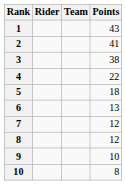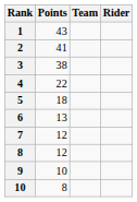 <table class="wikitable" style="margin-bottom:0;">
 <tr>
 <th scope="col">Rank</th>
+<th scope="col">Points</th>
+<th scope="col">Team</th>
 <th scope="col">Rider</th>
-<th scope="col">Team</th>
-<th scope="col">Points</th>
 </tr>
 <tr>
 <th scope="row">1</th>
+<td style="text-align:right;">43</td>
+<td></td>
 <td> </td>
-<td></td>
-<td style="text-align:right;">43</td>
 </tr>
 <tr>
 <th scope="row">2</th>
+<td style="text-align:right;">41</td>
 <td></td>
 <td></td>
-<td style="text-align:right;">41</td>
 </tr>
 <tr>
 <th scope="row">3</th>
+<td style="text-align:right;">38</td>
+<td></td>
 <td> </td>
-<td></td>
-<td style="text-align:right;">38</td>
 </tr>
 <tr>
 <th scope="row">4</th>
+<td style="text-align:right;">22</td>
 <td></td>
 <td></td>
-<td style="text-align:right;">22</td>
 </tr>
 <tr>
 <th scope="row">5</th>
+<td style="text-align:right;">18</td>
 <td></td>
 <td></td>
-<td style="text-align:right;">18</td>
 </tr>
 <tr>
 <th scope="row">6</th>
+<td style="text-align:right;">13</td>
 <td></td>
 <td></td>
-<td style="text-align:right;">13</td>
 </tr>
 <tr>
 <th scope="row">7</th>
+<td style="text-align:right;">12</td>
 <td></td>
 <td></td>
-<td style="text-align:right;">12</td>
 </tr>
 <tr>
 <th scope="row">8</th>
+<td style="text-align:right;">12</td>
+<td></td>
 <td> </td>
-<td></td>
-<td style="text-align:right;">12</td>
 </tr>
 <tr>
 <th scope="row">9</th>
+<td style="text-align:right;">10</td>
 <td></td>
 <td></td>
-<td style="text-align:right;">10</td>
 </tr>
 <tr>
 <th scope="row">10</th>
+<td style="text-align:right;">8</td>
 <td></td>
 <td></td>
-<td style="text-align:right;">8</td>
 </tr>
 </table>
